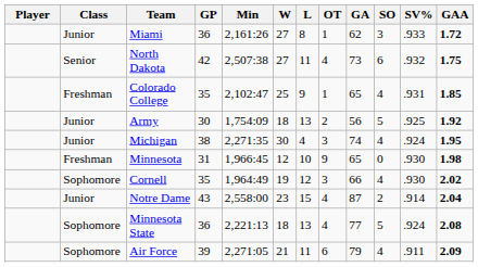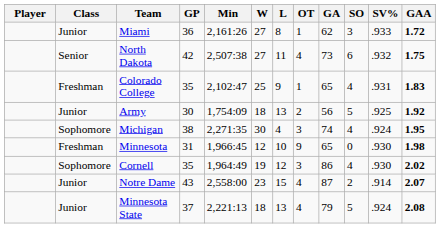 <table class="wikitable sortable">
 <tr>
 <th style="width: 13em;">Player</th>
 <th style="width: 7em;">Class</th>
 <th style="width: 11em;">Team</th>
 <th style="width: 4em;">GP</th>
 <th style="width: 5em;">Min</th>
 <th style="width: 4em;">W</th>
 <th style="width: 4em;">L</th>
 <th style="width: 4em;">OT</th>
 <th style="width: 4em;">GA</th>
 <th style="width: 4em;">SO</th>
 <th style="width: 4em;">SV%</th>
 <th style="width: 4em;">GAA</th>
 </tr>
 <tr>
 <td></td>
 <td>Junior</td>
 <td><a href='#'>Miami</a></td>
 <td>36</td>
 <td>2,161:26</td>
 <td>27</td>
 <td>8</td>
 <td>1</td>
 <td>62</td>
 <td>3</td>
 <td>.933</td>
 <td><strong>1.72</strong></td>
 </tr>
 <tr>
 <td></td>
 <td>Senior</td>
 <td><a href='#'>North Dakota</a></td>
 <td>42</td>
 <td>2,507:38</td>
 <td>27</td>
 <td>11</td>
 <td>4</td>
 <td>73</td>
 <td>6</td>
 <td>.932</td>
 <td><strong>1.75</strong></td>
 </tr>
 <tr>
 <td></td>
 <td>Freshman</td>
 <td><a href='#'>Colorado College</a></td>
 <td>35</td>
 <td>2,102:47</td>
 <td>25</td>
 <td>9</td>
 <td>1</td>
 <td>65</td>
 <td>4</td>
 <td>.931</td>
-<td><strong>1.85</strong></td>
+<td><strong>1.83</strong></td>
 </tr>
 <tr>
 <td></td>
 <td>Junior</td>
 <td><a href='#'>Army</a></td>
 <td>30</td>
 <td>1,754:09</td>
 <td>18</td>
 <td>13</td>
 <td>2</td>
 <td>56</td>
 <td>5</td>
 <td>.925</td>
 <td><strong>1.92</strong></td>
 </tr>
 <tr>
 <td></td>
-<td>Junior</td>
+<td>Sophomore</td>
 <td><a href='#'>Michigan</a></td>
 <td>38</td>
 <td>2,271:35</td>
 <td>30</td>
 <td>4</td>
 <td>3</td>
 <td>74</td>
 <td>4</td>
 <td>.924</td>
 <td><strong>1.95</strong></td>
 </tr>
 <tr>
 <td></td>
 <td>Freshman</td>
 <td><a href='#'>Minnesota</a></td>
 <td>31</td>
 <td>1,966:45</td>
 <td>12</td>
 <td>10</td>
 <td>9</td>
 <td>65</td>
 <td>0</td>
 <td>.930</td>
 <td><strong>1.98</strong></td>
 </tr>
 <tr>
 <td></td>
 <td>Sophomore</td>
 <td><a href='#'>Cornell</a></td>
 <td>35</td>
 <td>1,964:49</td>
 <td>19</td>
 <td>12</td>
 <td>3</td>
-<td>66</td>
+<td>86</td>
 <td>4</td>
 <td>.930</td>
 <td><strong>2.02</strong></td>
 </tr>
 <tr>
 <td></td>
 <td>Junior</td>
 <td><a href='#'>Notre Dame</a></td>
 <td>43</td>
 <td>2,558:00</td>
 <td>23</td>
 <td>15</td>
 <td>4</td>
 <td>87</td>
 <td>2</td>
 <td>.914</td>
-<td><strong>2.04</strong></td>
+<td><strong>2.07</strong></td>
 </tr>
 <tr>
 <td></td>
-<td>Sophomore</td>
+<td>Junior</td>
 <td><a href='#'>Minnesota State</a></td>
-<td>36</td>
+<td>37</td>
 <td>2,221:13</td>
 <td>18</td>
 <td>13</td>
 <td>4</td>
-<td>77</td>
+<td>79</td>
 <td>5</td>
 <td>.924</td>
 <td><strong>2.08</strong></td>
 </tr>
-<tr>
-<td></td>
-<td>Sophomore</td>
-<td><a href='#'>Air Force</a></td>
-<td>39</td>
-<td>2,271:05</td>
-<td>21</td>
-<td>11</td>
-<td>6</td>
-<td>79</td>
-<td>4</td>
-<td>.911</td>
-<td><strong>2.09</strong></td>
-</tr>
 </table>
